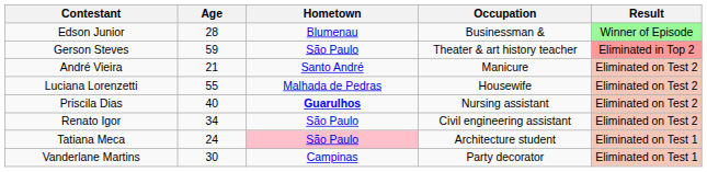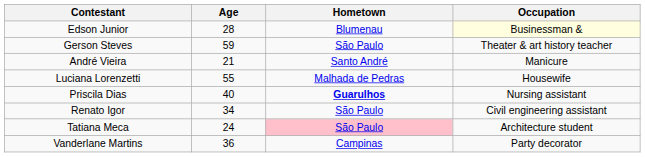 <table class="wikitable sortable" style="text-align:center; font-size:90%; width:100%;">
 <tr>
 <th width="200px">Contestant</th>
 <th width="075px">Age</th>
 <th width="200px">Hometown</th>
 <th width="200px">Occupation</th>
-<th width="125px">Result</th>
 </tr>
 <tr>
 <td>Edson Junior</td>
 <td>28</td>
 <td><a href='#'>Blumenau</a></td>
-<td>Businessman & </td>
-<td bgcolor=98FB98>Winner of Episode</td>
+<td style="background: lightyellow;">Businessman & </td>
 </tr>
 <tr>
 <td>Gerson Steves</td>
 <td>59</td>
 <td><a href='#'>São Paulo</a></td>
 <td>Theater & art history teacher</td>
-<td bgcolor=FF9999>Eliminated in Top 2</td>
 </tr>
 <tr>
 <td>André Vieira</td>
 <td>21</td>
 <td><a href='#'>Santo André</a></td>
 <td>Manicure</td>
-<td bgcolor=F4C7B8>Eliminated on Test 2</td>
 </tr>
 <tr>
 <td>Luciana Lorenzetti</td>
 <td>55</td>
 <td><a href='#'>Malhada de Pedras</a></td>
 <td>Housewife</td>
-<td bgcolor=F4C7B8>Eliminated on Test 2</td>
 </tr>
 <tr>
 <td>Priscila Dias</td>
 <td>40</td>
 <td><strong><a href='#'>Guarulhos</a></strong></td>
 <td>Nursing assistant</td>
-<td bgcolor=F4C7B8>Eliminated on Test 2</td>
 </tr>
 <tr>
 <td>Renato Igor</td>
 <td>34</td>
 <td><a href='#'>São Paulo</a></td>
 <td>Civil engineering assistant</td>
-<td bgcolor=F4C7B8>Eliminated on Test 2</td>
 </tr>
 <tr>
 <td>Tatiana Meca</td>
 <td>24</td>
 <td style="background: pink;"><a href='#'>São Paulo</a></td>
 <td>Architecture student</td>
-<td bgcolor=F4C7B8>Eliminated on Test 1</td>
 </tr>
 <tr>
 <td>Vanderlane Martins</td>
-<td>30</td>
+<td>36</td>
 <td><a href='#'>Campinas</a></td>
 <td>Party decorator</td>
-<td bgcolor=F4C7B8>Eliminated on Test 1</td>
 </tr>
 </table>
